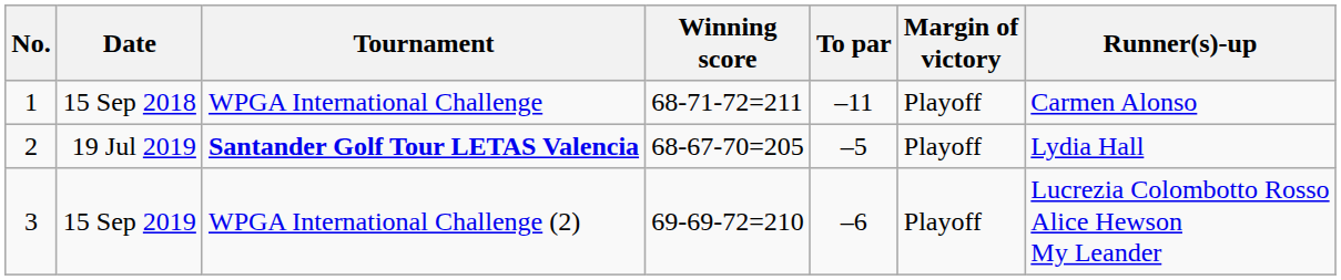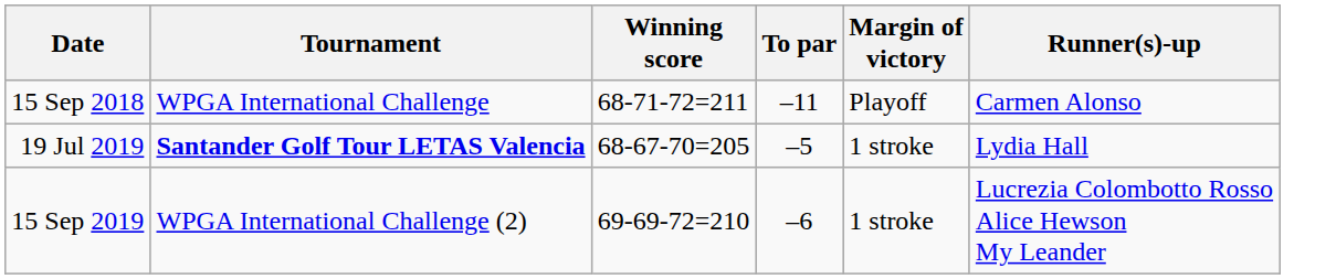 <table class="wikitable" style="font-size:95%;">
 <tr>
-<th>No.</th>
 <th>Date</th>
 <th>Tournament</th>
 <th>Winning<br>score</th>
 <th>To par</th>
 <th>Margin of<br>victory</th>
 <th>Runner(s)-up</th>
 </tr>
 <tr>
-<td align=center>1</td>
 <td align=right>15 Sep <a href='#'>2018</a></td>
 <td><a href='#'>WPGA International Challenge</a></td>
 <td>68-71-72=211</td>
 <td align=center>–11</td>
 <td>Playoff</td>
 <td> <a href='#'>Carmen Alonso</a></td>
 </tr>
 <tr>
-<td align=center>2</td>
 <td align=right>19 Jul <a href='#'>2019</a></td>
 <td><strong><a href='#'>Santander Golf Tour LETAS Valencia</a></strong></td>
 <td>68-67-70=205</td>
 <td align=center>–5</td>
-<td>Playoff</td>
+<td>1 stroke</td>
 <td> <a href='#'>Lydia Hall</a></td>
 </tr>
 <tr>
-<td align=center>3</td>
 <td align=right>15 Sep <a href='#'>2019</a></td>
 <td><a href='#'>WPGA International Challenge</a> (2)</td>
 <td>69-69-72=210</td>
 <td align=center>–6</td>
-<td>Playoff</td>
+<td>1 stroke</td>
 <td> <a href='#'>Lucrezia Colombotto Rosso</a><br> <a href='#'>Alice Hewson</a><br> <a href='#'>My Leander</a></td>
 </tr>
 </table>
